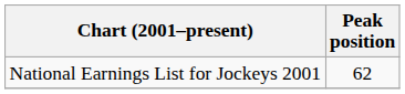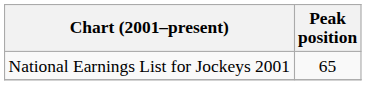 <table class="wikitable sortable">
 <tr>
 <th>Chart (2001–present)</th>
 <th>Peak<br>position</th>
 </tr>
 <tr>
 <td>National Earnings List for Jockeys 2001</td>
-<td style="text-align:center;">62</td>
+<td style="text-align:center;">65</td>
 </tr>
 <tr>
 </tr>
 </table>
